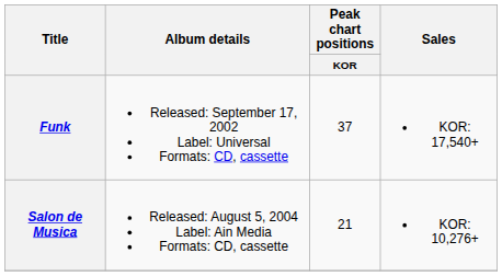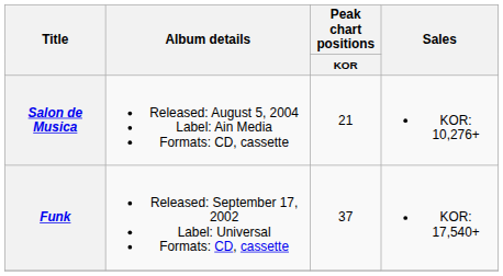 <table class="wikitable plainrowheaders" style="text-align:center;">
 <tr>
 <th scope="col" rowspan="2">Title</th>
 <th scope="col" rowspan="2">Album details</th>
 <th scope="col" colspan="1" style="width:5em;">Peak chart positions</th>
 <th scope="col" rowspan="2">Sales</th>
 </tr>
 <tr>
 <th><small>KOR</small><br></th>
 </tr>
 <tr>
+<th scope="row"><em><a href='#'>Salon de Musica</a></em></th>
+<td><br><ul><li>Released: August 5, 2004</li><li>Label: Ain Media</li><li>Formats: CD, cassette</li></ul></td>
+<td>21</td>
+<td><br><ul><li>KOR: 10,276+</li></ul></td>
+</tr>
+<tr>
 <th scope="row"><em><a href='#'>Funk</a></em></th>
 <td><br><ul><li>Released: September 17, 2002</li><li>Label: Universal</li><li>Formats: <a href='#'>CD</a>, <a href='#'>cassette</a></li></ul></td>
 <td>37</td>
 <td><br><ul><li>KOR: 17,540+</li></ul></td>
 </tr>
 <tr>
-<th scope="row"><em><a href='#'>Salon de Musica</a></em></th>
-<td><br><ul><li>Released: August 5, 2004</li><li>Label: Ain Media</li><li>Formats: CD, cassette</li></ul></td>
-<td>21</td>
-<td><br><ul><li>KOR: 10,276+</li></ul></td>
-</tr>
-<tr>
 </tr>
 </table>
